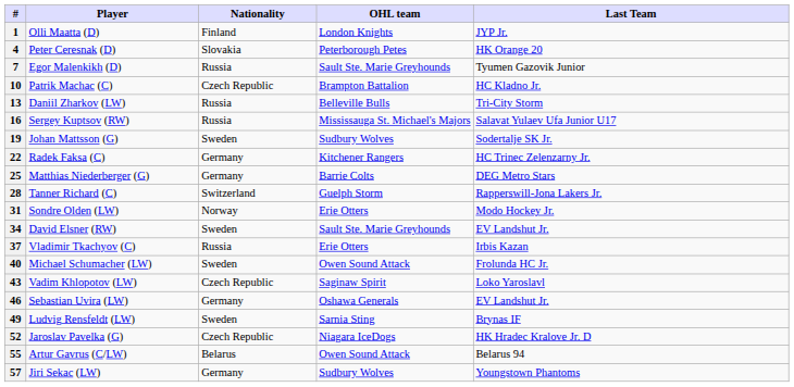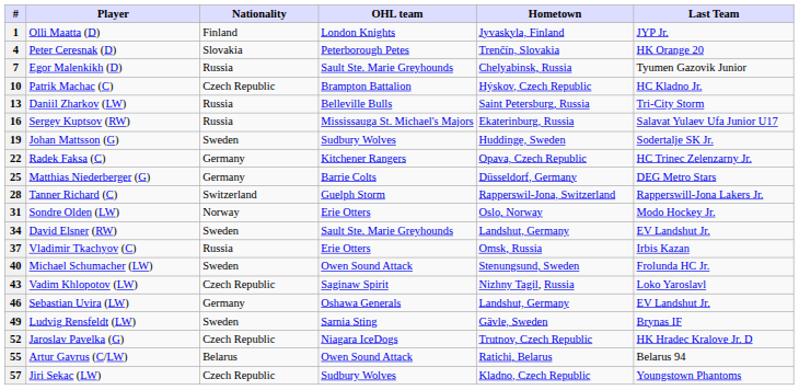 <table class="wikitable">
 <tr>
 <th style="background:#ddf; width:2.75%;">#</th>
 <th style="background:#ddf; width:22.0%;">Player</th>
 <th style="background:#ddf; width:15.0%;">Nationality</th>
 <th style="background:#ddf; width:20.0%;">OHL team</th>
+<th style="background:#ddf; width:20.0%;">Hometown</th>
 <th style="background:#ddf; width:100.0%;">Last Team</th>
 </tr>
 <tr>
 <th>1</th>
 <td><a href='#'>Olli Maatta</a> (<a href='#'>D</a>)</td>
 <td> Finland</td>
 <td><a href='#'>London Knights</a></td>
+<td><a href='#'>Jyvaskyla, Finland</a></td>
 <td><a href='#'>JYP Jr.</a></td>
 </tr>
 <tr>
 <th>4</th>
 <td><a href='#'>Peter Ceresnak</a> (<a href='#'>D</a>)</td>
 <td> Slovakia</td>
 <td><a href='#'>Peterborough Petes</a></td>
+<td><a href='#'>Trenčín, Slovakia</a></td>
 <td><a href='#'>HK Orange 20</a></td>
 </tr>
 <tr>
 <th>7</th>
 <td><a href='#'>Egor Malenkikh</a> (<a href='#'>D</a>)</td>
 <td> Russia</td>
 <td><a href='#'>Sault Ste. Marie Greyhounds</a></td>
+<td><a href='#'>Chelyabinsk, Russia</a></td>
 <td>Tyumen Gazovik Junior</td>
 </tr>
 <tr>
 <th>10</th>
 <td><a href='#'>Patrik Machac</a> (<a href='#'>C</a>)</td>
 <td> Czech Republic</td>
 <td><a href='#'>Brampton Battalion</a></td>
+<td><a href='#'>Hýskov, Czech Republic</a></td>
 <td><a href='#'>HC Kladno Jr.</a></td>
 </tr>
 <tr>
 <th>13</th>
 <td><a href='#'>Daniil Zharkov</a> (<a href='#'>LW</a>)</td>
 <td> Russia</td>
 <td><a href='#'>Belleville Bulls</a></td>
+<td><a href='#'>Saint Petersburg, Russia</a></td>
 <td><a href='#'>Tri-City Storm</a></td>
 </tr>
 <tr>
 <th>16</th>
 <td><a href='#'>Sergey Kuptsov</a> (<a href='#'>RW</a>)</td>
 <td> Russia</td>
 <td><a href='#'>Mississauga St. Michael's Majors</a></td>
+<td><a href='#'>Ekaterinburg, Russia</a></td>
 <td><a href='#'>Salavat Yulaev Ufa Junior U17</a></td>
 </tr>
 <tr>
 <th>19</th>
 <td><a href='#'>Johan Mattsson</a> (<a href='#'>G</a>)</td>
 <td> Sweden</td>
 <td><a href='#'>Sudbury Wolves</a></td>
+<td><a href='#'>Huddinge, Sweden</a></td>
 <td><a href='#'>Sodertalje SK Jr.</a></td>
 </tr>
 <tr>
 <th>22</th>
 <td><a href='#'>Radek Faksa</a> (<a href='#'>C</a>)</td>
 <td> Germany</td>
 <td><a href='#'>Kitchener Rangers</a></td>
+<td><a href='#'>Opava, Czech Republic</a></td>
 <td><a href='#'>HC Trinec Zelenzarny Jr.</a></td>
 </tr>
 <tr>
 <th>25</th>
 <td><a href='#'>Matthias Niederberger</a> (<a href='#'>G</a>)</td>
 <td> Germany</td>
 <td><a href='#'>Barrie Colts</a></td>
+<td><a href='#'>Düsseldorf, Germany</a></td>
 <td><a href='#'>DEG Metro Stars</a></td>
 </tr>
 <tr>
 <th>28</th>
 <td><a href='#'>Tanner Richard</a> (<a href='#'>C</a>)</td>
 <td> Switzerland</td>
 <td><a href='#'>Guelph Storm</a></td>
+<td><a href='#'>Rapperswil-Jona, Switzerland</a></td>
 <td><a href='#'>Rapperswill-Jona Lakers Jr.</a></td>
 </tr>
 <tr>
 <th>31</th>
 <td><a href='#'>Sondre Olden</a> (<a href='#'>LW</a>)</td>
 <td> Norway</td>
 <td><a href='#'>Erie Otters</a></td>
+<td><a href='#'>Oslo, Norway</a></td>
 <td><a href='#'>Modo Hockey Jr.</a></td>
 </tr>
 <tr>
 <th>34</th>
 <td><a href='#'>David Elsner</a> (<a href='#'>RW</a>)</td>
 <td> Sweden</td>
 <td><a href='#'>Sault Ste. Marie Greyhounds</a></td>
+<td><a href='#'>Landshut, Germany</a></td>
 <td><a href='#'>EV Landshut Jr.</a></td>
 </tr>
 <tr>
 <th>37</th>
 <td><a href='#'>Vladimir Tkachyov</a> (<a href='#'>C</a>)</td>
 <td> Russia</td>
 <td><a href='#'>Erie Otters</a></td>
+<td><a href='#'>Omsk, Russia</a></td>
 <td><a href='#'>Irbis Kazan</a></td>
 </tr>
 <tr>
 <th>40</th>
 <td><a href='#'>Michael Schumacher</a> (<a href='#'>LW</a>)</td>
 <td> Sweden</td>
 <td><a href='#'>Owen Sound Attack</a></td>
+<td><a href='#'>Stenungsund, Sweden</a></td>
 <td><a href='#'>Frolunda HC Jr.</a></td>
 </tr>
 <tr>
 <th>43</th>
 <td><a href='#'>Vadim Khlopotov</a> (<a href='#'>LW</a>)</td>
 <td> Czech Republic</td>
 <td><a href='#'>Saginaw Spirit</a></td>
+<td><a href='#'>Nizhny Tagil</a>, <a href='#'>Russia</a></td>
 <td><a href='#'>Loko Yaroslavl</a></td>
 </tr>
 <tr>
 <th>46</th>
 <td><a href='#'>Sebastian Uvira</a> (<a href='#'>LW</a>)</td>
 <td> Germany</td>
 <td><a href='#'>Oshawa Generals</a></td>
+<td><a href='#'>Landshut, Germany</a></td>
 <td><a href='#'>EV Landshut Jr.</a></td>
 </tr>
 <tr>
 <th>49</th>
 <td><a href='#'>Ludvig Rensfeldt</a> (<a href='#'>LW</a>)</td>
 <td> Sweden</td>
 <td><a href='#'>Sarnia Sting</a></td>
+<td><a href='#'>Gävle, Sweden</a></td>
 <td><a href='#'>Brynas IF</a></td>
 </tr>
 <tr>
 <th>52</th>
 <td><a href='#'>Jaroslav Pavelka</a> (<a href='#'>G</a>)</td>
 <td> Czech Republic</td>
 <td><a href='#'>Niagara IceDogs</a></td>
+<td><a href='#'>Trutnov, Czech Republic</a></td>
 <td><a href='#'>HK Hradec Kralove Jr. D</a></td>
 </tr>
 <tr>
 <th>55</th>
 <td><a href='#'>Artur Gavrus</a> (<a href='#'>C</a>/<a href='#'>LW</a>)</td>
 <td> Belarus</td>
 <td><a href='#'>Owen Sound Attack</a></td>
+<td><a href='#'>Ratichi, Belarus</a></td>
 <td>Belarus 94</td>
 </tr>
 <tr>
 <th>57</th>
 <td><a href='#'>Jiri Sekac</a> (<a href='#'>LW</a>)</td>
-<td> Germany</td>
+<td> Czech Republic</td>
 <td><a href='#'>Sudbury Wolves</a></td>
+<td><a href='#'>Kladno, Czech Republic</a></td>
 <td><a href='#'>Youngstown Phantoms</a></td>
 </tr>
 </table>
